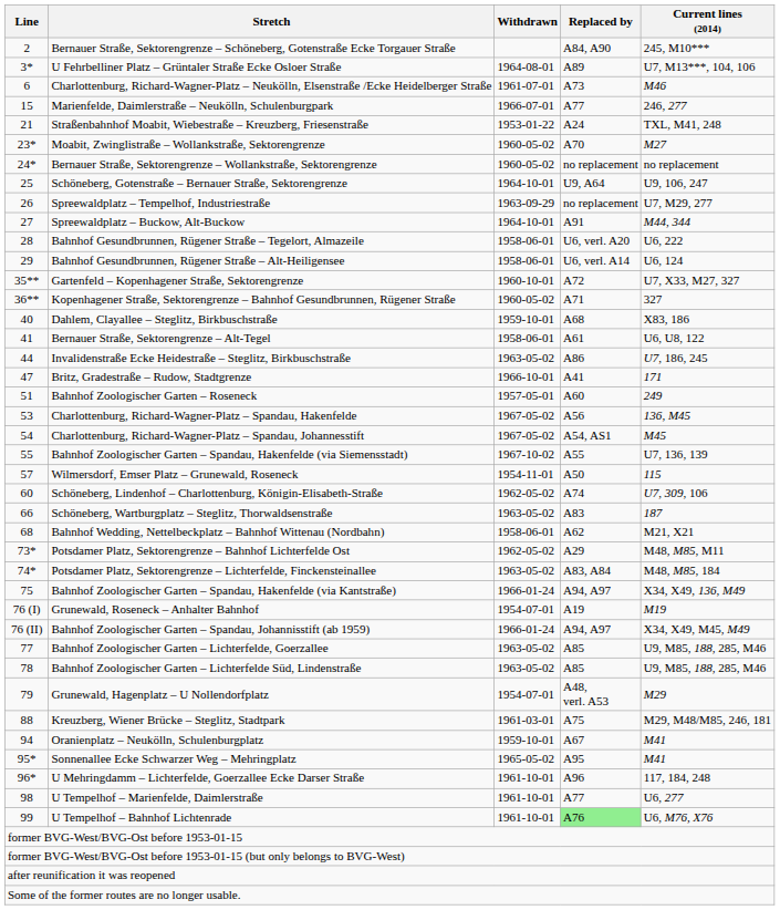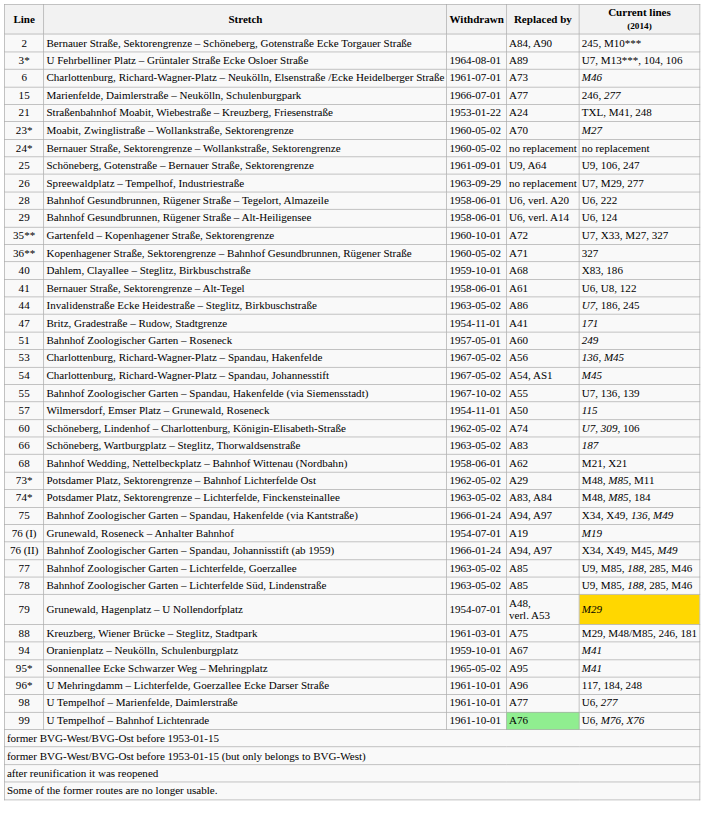 <table class="wikitable">
 <tr class="hintergrundfarbe5">
 <th width="50">Line</th>
 <th>Stretch</th>
 <th>Withdrawn</th>
 <th>Replaced by</th>
 <th>Current lines<br><small>(2014)</small></th>
 </tr>
 <tr>
 <td style="text-align:center">2</td>
 <td>Bernauer Straße, Sektorengrenze – Schöneberg, Gotenstraße Ecke Torgauer Straße</td>
 <td></td>
 <td>A84, A90</td>
 <td>245, M10***</td>
 </tr>
 <tr>
 <td style="text-align:center">3*</td>
 <td>U Fehrbelliner Platz – Grüntaler Straße Ecke Osloer Straße</td>
 <td>1964-08-01</td>
 <td>A89</td>
 <td>U7, M13***, 104, 106</td>
 </tr>
 <tr>
 <td style="text-align:center">6</td>
 <td>Charlottenburg, Richard-Wagner-Platz – Neukölln, Elsenstraße /Ecke Heidelberger Straße</td>
 <td>1961-07-01</td>
 <td>A73</td>
 <td><em>M46</em></td>
 </tr>
 <tr>
 <td style="text-align:center">15</td>
 <td>Marienfelde, Daimlerstraße – Neukölln, Schulenburgpark</td>
 <td>1966-07-01</td>
 <td>A77</td>
 <td>246, <em>277</em></td>
 </tr>
 <tr>
 <td style="text-align:center">21</td>
 <td>Straßenbahnhof Moabit, Wiebestraße – Kreuzberg, Friesenstraße</td>
 <td>1953-01-22</td>
 <td>A24</td>
 <td>TXL, M41, 248</td>
 </tr>
 <tr>
 <td style="text-align:center">23*</td>
 <td>Moabit, Zwinglistraße – Wollankstraße, Sektorengrenze</td>
 <td>1960-05-02</td>
 <td>A70</td>
 <td><em>M27</em></td>
 </tr>
 <tr>
 <td style="text-align:center">24*</td>
 <td>Bernauer Straße, Sektorengrenze – Wollankstraße, Sektorengrenze</td>
 <td>1960-05-02</td>
 <td>no replacement</td>
 <td>no replacement</td>
 </tr>
 <tr>
 <td style="text-align:center">25</td>
 <td>Schöneberg, Gotenstraße – Bernauer Straße, Sektorengrenze</td>
-<td>1964-10-01</td>
+<td>1961-09-01</td>
 <td>U9, A64</td>
 <td>U9, 106, 247</td>
 </tr>
 <tr>
 <td style="text-align:center">26</td>
 <td>Spreewaldplatz – Tempelhof, Industriestraße</td>
 <td>1963-09-29</td>
 <td>no replacement</td>
 <td>U7, M29, 277</td>
-</tr>
-<tr>
-<td style="text-align:center">27</td>
-<td>Spreewaldplatz – Buckow, Alt-Buckow</td>
-<td>1964-10-01</td>
-<td>A91</td>
-<td><em>M44</em>, <em>344</em></td>
 </tr>
 <tr>
 <td style="text-align:center">28</td>
 <td>Bahnhof Gesundbrunnen, Rügener Straße – Tegelort, Almazeile</td>
 <td>1958-06-01</td>
 <td>U6, verl. A20</td>
 <td>U6, 222</td>
 </tr>
 <tr>
 <td style="text-align:center">29</td>
 <td>Bahnhof Gesundbrunnen, Rügener Straße – Alt-Heiligensee</td>
 <td>1958-06-01</td>
 <td>U6, verl. A14</td>
 <td>U6, 124</td>
 </tr>
 <tr>
 <td style="text-align:center">35**</td>
 <td>Gartenfeld – Kopenhagener Straße, Sektorengrenze</td>
 <td>1960-10-01</td>
 <td>A72</td>
 <td>U7, X33, M27, 327</td>
 </tr>
 <tr>
 <td style="text-align:center">36**</td>
 <td>Kopenhagener Straße, Sektorengrenze – Bahnhof Gesundbrunnen, Rügener Straße</td>
 <td>1960-05-02</td>
 <td>A71</td>
 <td>327</td>
 </tr>
 <tr>
 <td style="text-align:center">40</td>
 <td>Dahlem, Clayallee – Steglitz, Birkbuschstraße</td>
 <td>1959-10-01</td>
 <td>A68</td>
 <td>X83, 186</td>
 </tr>
 <tr>
 <td style="text-align:center">41</td>
 <td>Bernauer Straße, Sektorengrenze – Alt-Tegel</td>
 <td>1958-06-01</td>
 <td>A61</td>
 <td>U6, U8, 122</td>
 </tr>
 <tr>
 <td style="text-align:center">44</td>
 <td>Invalidenstraße Ecke Heidestraße – Steglitz, Birkbuschstraße</td>
 <td>1963-05-02</td>
 <td>A86</td>
 <td><em>U7</em>, 186, 245</td>
 </tr>
 <tr>
 <td style="text-align:center">47</td>
 <td>Britz, Gradestraße – Rudow, Stadtgrenze</td>
-<td>1966-10-01</td>
+<td>1954-11-01</td>
 <td>A41</td>
 <td><em>171</em></td>
 </tr>
 <tr>
 <td style="text-align:center">51</td>
 <td>Bahnhof Zoologischer Garten – Roseneck</td>
 <td>1957-05-01</td>
 <td>A60</td>
 <td><em>249</em></td>
 </tr>
 <tr>
 <td style="text-align:center">53</td>
 <td>Charlottenburg, Richard-Wagner-Platz – Spandau, Hakenfelde</td>
 <td>1967-05-02</td>
 <td>A56</td>
 <td><em>136</em>, <em>M45</em></td>
 </tr>
 <tr>
 <td style="text-align:center">54</td>
 <td>Charlottenburg, Richard-Wagner-Platz – Spandau, Johannesstift</td>
 <td>1967-05-02</td>
 <td>A54, AS1</td>
 <td><em>M45</em></td>
 </tr>
 <tr>
 <td style="text-align:center">55</td>
 <td>Bahnhof Zoologischer Garten – Spandau, Hakenfelde (via Siemensstadt)</td>
 <td>1967-10-02</td>
 <td>A55</td>
 <td>U7, 136, 139</td>
 </tr>
 <tr>
 <td style="text-align:center">57</td>
 <td>Wilmersdorf, Emser Platz – Grunewald, Roseneck</td>
 <td>1954-11-01</td>
 <td>A50</td>
 <td><em>115</em></td>
 </tr>
 <tr>
 <td style="text-align:center">60</td>
 <td>Schöneberg, Lindenhof – Charlottenburg, Königin-Elisabeth-Straße</td>
 <td>1962-05-02</td>
 <td>A74</td>
 <td><em>U7</em>, <em>309</em>, 106</td>
 </tr>
 <tr>
 <td style="text-align:center">66</td>
 <td>Schöneberg, Wartburgplatz – Steglitz, Thorwaldsenstraße</td>
 <td>1963-05-02</td>
 <td>A83</td>
 <td><em>187</em></td>
 </tr>
 <tr>
 <td style="text-align:center">68</td>
 <td>Bahnhof Wedding, Nettelbeckplatz – Bahnhof Wittenau (Nordbahn)</td>
 <td>1958-06-01</td>
 <td>A62</td>
 <td>M21, X21</td>
 </tr>
 <tr>
 <td style="text-align:center">73*</td>
 <td>Potsdamer Platz, Sektorengrenze – Bahnhof Lichterfelde Ost</td>
 <td>1962-05-02</td>
 <td>A29</td>
 <td>M48, <em>M85</em>, M11</td>
 </tr>
 <tr>
 <td style="text-align:center">74*</td>
 <td>Potsdamer Platz, Sektorengrenze – Lichterfelde, Finckensteinallee</td>
 <td>1963-05-02</td>
 <td>A83, A84</td>
 <td>M48, <em>M85</em>, 184</td>
 </tr>
 <tr>
 <td style="text-align:center">75</td>
 <td>Bahnhof Zoologischer Garten – Spandau, Hakenfelde (via Kantstraße)</td>
 <td>1966-01-24</td>
 <td>A94, A97</td>
 <td>X34, X49, <em>136</em>, <em>M49</em></td>
 </tr>
 <tr>
 <td style="text-align:center">76 (I)</td>
 <td>Grunewald, Roseneck – Anhalter Bahnhof</td>
 <td>1954-07-01</td>
 <td>A19</td>
 <td><em>M19</em></td>
 </tr>
 <tr>
 <td style="text-align:center">76 (II)</td>
 <td>Bahnhof Zoologischer Garten – Spandau, Johannisstift (ab 1959)</td>
 <td>1966-01-24</td>
 <td>A94, A97</td>
 <td>X34, X49, M45, <em>M49</em></td>
 </tr>
 <tr>
 <td style="text-align:center">77</td>
 <td>Bahnhof Zoologischer Garten – Lichterfelde, Goerzallee</td>
 <td>1963-05-02</td>
 <td>A85</td>
 <td>U9, M85, <em>188</em>, 285, M46</td>
 </tr>
 <tr>
 <td style="text-align:center">78</td>
 <td>Bahnhof Zoologischer Garten – Lichterfelde Süd, Lindenstraße</td>
 <td>1963-05-02</td>
 <td>A85</td>
 <td>U9, M85, <em>188</em>, 285, M46</td>
 </tr>
 <tr>
 <td style="text-align:center">79</td>
 <td>Grunewald, Hagenplatz – U Nollendorfplatz</td>
 <td>1954-07-01</td>
 <td>A48,<br>verl. A53</td>
-<td><em>M29</em></td>
+<td style="background: gold;"><em>M29</em></td>
 </tr>
 <tr>
 <td style="text-align:center">88</td>
 <td>Kreuzberg, Wiener Brücke – Steglitz, Stadtpark</td>
 <td>1961-03-01</td>
 <td>A75</td>
 <td>M29, M48/M85, 246, 181</td>
 </tr>
 <tr>
 <td style="text-align:center">94</td>
 <td>Oranienplatz – Neukölln, Schulenburgplatz</td>
 <td>1959-10-01</td>
 <td>A67</td>
 <td><em>M41</em></td>
 </tr>
 <tr>
 <td style="text-align:center">95*</td>
 <td>Sonnenallee Ecke Schwarzer Weg – Mehringplatz</td>
 <td>1965-05-02</td>
 <td>A95</td>
 <td><em>M41</em></td>
 </tr>
 <tr>
 <td style="text-align:center">96*</td>
 <td>U Mehringdamm – Lichterfelde, Goerzallee Ecke Darser Straße</td>
 <td>1961-10-01</td>
 <td>A96</td>
 <td>117, 184, 248</td>
 </tr>
 <tr>
 <td style="text-align:center">98</td>
 <td>U Tempelhof – Marienfelde, Daimlerstraße</td>
 <td>1961-10-01</td>
 <td>A77</td>
 <td>U6, <em>277</em></td>
 </tr>
 <tr>
 <td style="text-align:center">99</td>
 <td>U Tempelhof – Bahnhof Lichtenrade</td>
 <td>1961-10-01</td>
 <td style="background: lightgreen;">A76</td>
 <td>U6, <em>M76, X76</em></td>
 </tr>
 <tr>
 <td colspan="5"> former BVG-West/BVG-Ost before 1953-01-15</td>
 </tr>
 <tr>
 <td colspan="5"> former BVG-West/BVG-Ost before 1953-01-15 (but only belongs to BVG-West)</td>
 </tr>
 <tr>
 <td colspan="5"> after reunification it was reopened</td>
 </tr>
 <tr>
 <td colspan="5">Some of the former routes are no longer usable.</td>
 </tr>
 </table>
